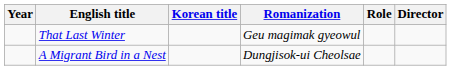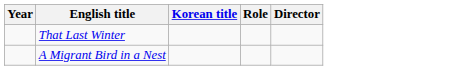 <table class="wikitable">
 <tr>
 <th>Year</th>
 <th>English title</th>
 <th><a href='#'>Korean title</a></th>
-<th><a href='#'>Romanization</a></th>
 <th>Role</th>
 <th>Director</th>
 </tr>
 <tr>
 <td></td>
 <td><em><a href='#'>That Last Winter</a></em></td>
 <td></td>
-<td><em>Geu magimak gyeowul</em></td>
 <td></td>
 <td></td>
 </tr>
 <tr>
 <td></td>
 <td><em><a href='#'>A Migrant Bird in a Nest</a></em></td>
 <td></td>
-<td><em>Dungjisok-ui Cheolsae</em></td>
 <td></td>
 <td></td>
 </tr>
 </table>
